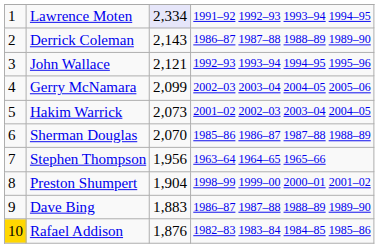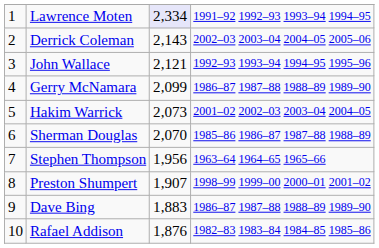 <table class="wikitable"92>
 <tr>
 </tr>
 <tr>
 <td>1</td>
 <td><a href='#'>Lawrence Moten</a></td>
 <td style="background: lavender;">2,334</td>
 <td style="font-size:80%;"><a href='#'>1991–92</a> <a href='#'>1992–93</a> <a href='#'>1993–94</a> <a href='#'>1994–95</a></td>
 </tr>
 <tr>
 <td>2</td>
 <td><a href='#'>Derrick Coleman</a></td>
 <td>2,143</td>
-<td style="font-size:80%;"><a href='#'>1986–87</a> <a href='#'>1987–88</a> <a href='#'>1988–89</a> <a href='#'>1989–90</a></td>
+<td style="font-size:80%;"><a href='#'>2002–03</a> <a href='#'>2003–04</a> <a href='#'>2004–05</a> <a href='#'>2005–06</a></td>
 </tr>
 <tr>
 <td>3</td>
 <td><a href='#'>John Wallace</a></td>
 <td>2,121</td>
 <td style="font-size:80%;"><a href='#'>1992–93</a> <a href='#'>1993–94</a> <a href='#'>1994–95</a> <a href='#'>1995–96</a></td>
 </tr>
 <tr>
 <td>4</td>
 <td><a href='#'>Gerry McNamara</a></td>
 <td>2,099</td>
-<td style="font-size:80%;"><a href='#'>2002–03</a> <a href='#'>2003–04</a> <a href='#'>2004–05</a> <a href='#'>2005–06</a></td>
+<td style="font-size:80%;"><a href='#'>1986–87</a> <a href='#'>1987–88</a> <a href='#'>1988–89</a> <a href='#'>1989–90</a></td>
 </tr>
 <tr>
 <td>5</td>
 <td><a href='#'>Hakim Warrick</a></td>
 <td>2,073</td>
 <td style="font-size:80%;"><a href='#'>2001–02</a> <a href='#'>2002–03</a> <a href='#'>2003–04</a> <a href='#'>2004–05</a></td>
 </tr>
 <tr>
 <td>6</td>
 <td><a href='#'>Sherman Douglas</a></td>
 <td>2,070</td>
 <td style="font-size:80%;"><a href='#'>1985–86</a> <a href='#'>1986–87</a> <a href='#'>1987–88</a> <a href='#'>1988–89</a></td>
 </tr>
 <tr>
 <td>7</td>
 <td><a href='#'>Stephen Thompson</a></td>
 <td>1,956</td>
 <td style="font-size:80%;"><a href='#'>1963–64</a> <a href='#'>1964–65</a> <a href='#'>1965–66</a></td>
 </tr>
 <tr>
 <td>8</td>
 <td><a href='#'>Preston Shumpert</a></td>
-<td>1,904</td>
+<td>1,907</td>
 <td style="font-size:80%;"><a href='#'>1998–99</a> <a href='#'>1999–00</a> <a href='#'>2000–01</a> <a href='#'>2001–02</a></td>
 </tr>
 <tr>
 <td>9</td>
 <td><a href='#'>Dave Bing</a></td>
 <td>1,883</td>
 <td style="font-size:80%;"><a href='#'>1986–87</a> <a href='#'>1987–88</a> <a href='#'>1988–89</a> <a href='#'>1989–90</a></td>
 </tr>
 <tr>
-<td style="background: gold;">10</td>
+<td>10</td>
 <td><a href='#'>Rafael Addison</a></td>
 <td>1,876</td>
 <td style="font-size:80%;"><a href='#'>1982–83</a> <a href='#'>1983–84</a> <a href='#'>1984–85</a> <a href='#'>1985–86</a></td>
 </tr>
 </table>
